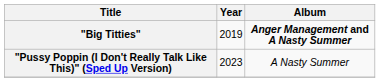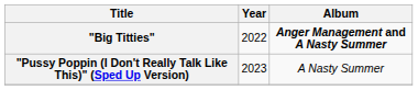 <table class="wikitable plainrowheaders" style="text-align:center;">
 <tr>
 <th scope="col" style="width:20em;">Title</th>
 <th scope="col" style="width:1em;">Year</th>
 <th scope="col" style="width:12em;">Album</th>
 </tr>
 <tr>
 <th scope="row">"Big Titties"<br></th>
-<td>2019</td>
+<td>2022</td>
 <td><strong><em>Anger Management</em> and <em>A Nasty Summer</em></strong></td>
 </tr>
 <tr>
 <th scope="row">"Pussy Poppin (I Don't Really Talk Like This)" (<a href='#'>Sped Up</a> Version)</th>
 <td>2023</td>
 <td><em>A Nasty Summer</em></td>
 </tr>
 <tr>
 </tr>
 </table>
